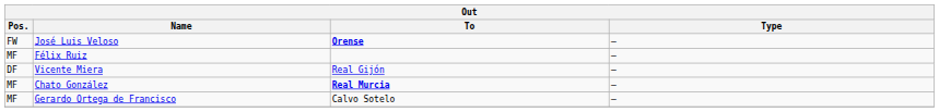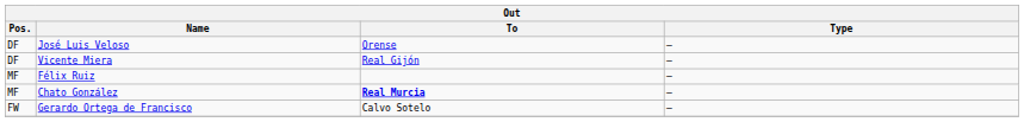 <table class="wikitable" style="font-size:90%;width:99%;">
 <tr>
 <th colspan="4">Out</th>
 </tr>
 <tr>
 <th width=3%>Pos.</th>
 <th width=32%>Name</th>
 <th width=30%>To</th>
 <th width=35%>Type</th>
 </tr>
 <tr>
-<td>FW</td>
+<td>DF</td>
 <td><a href='#'>José Luis Veloso</a></td>
-<td><strong><a href='#'>Orense</a></strong></td>
-<td>–</td>
-</tr>
-<tr>
-<td>MF</td>
-<td><a href='#'>Félix Ruiz</a></td>
-<td></td>
+<td><a href='#'>Orense</a></td>
 <td>–</td>
 </tr>
 <tr>
 <td>DF</td>
 <td><a href='#'>Vicente Miera</a></td>
 <td><a href='#'>Real Gijón</a></td>
 <td>–</td>
 </tr>
 <tr>
 <td>MF</td>
+<td><a href='#'>Félix Ruiz</a></td>
+<td></td>
+<td>–</td>
+</tr>
+<tr>
+<td>MF</td>
 <td><a href='#'>Chato González</a></td>
 <td><strong><a href='#'>Real Murcia</a></strong></td>
 <td>–</td>
 </tr>
 <tr>
-<td>MF</td>
+<td>FW</td>
 <td><a href='#'>Gerardo Ortega de Francisco</a></td>
 <td>Calvo Sotelo</td>
 <td>–</td>
 </tr>
 <tr>
 </tr>
 </table>
